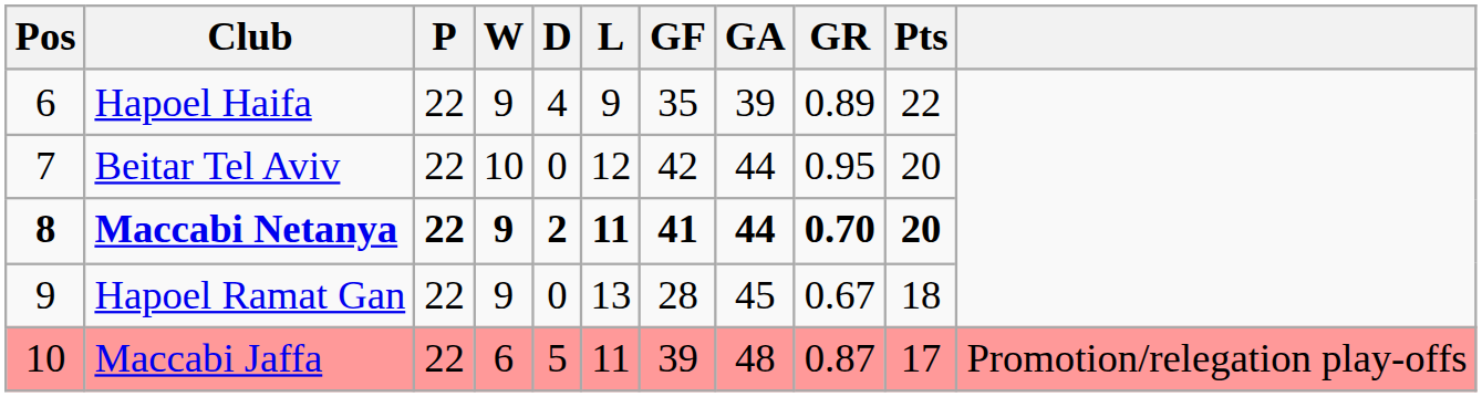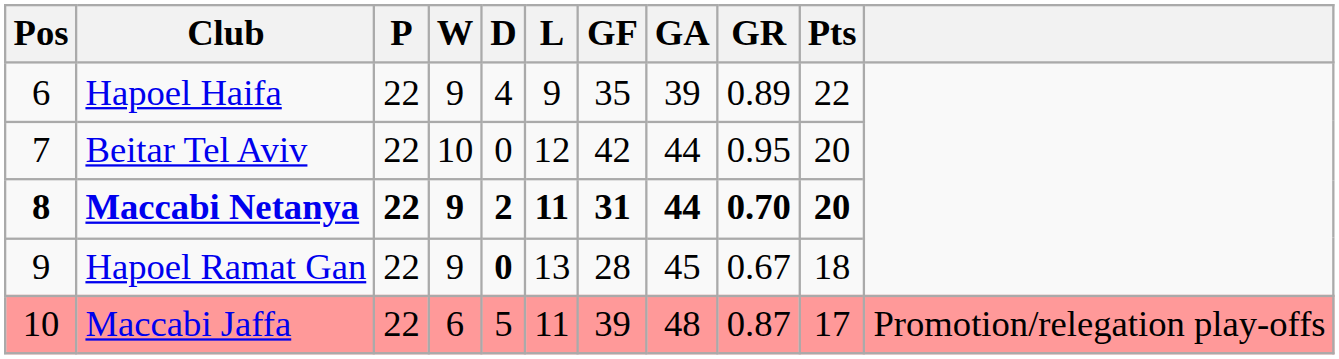 <table class="wikitable" style="text-align:center">
 <tr>
 <th>Pos</th>
 <th>Club</th>
 <th>P</th>
 <th>W</th>
 <th>D</th>
 <th>L</th>
 <th>GF</th>
 <th>GA</th>
 <th>GR</th>
 <th>Pts</th>
 <th></th>
 </tr>
 <tr>
 <td>6</td>
 <td align=left><a href='#'>Hapoel Haifa</a></td>
 <td>22</td>
 <td>9</td>
 <td>4</td>
 <td>9</td>
 <td>35</td>
 <td>39</td>
 <td>0.89</td>
 <td>22</td>
 <td rowspan=4></td>
 </tr>
 <tr>
 <td>7</td>
 <td align=left><a href='#'>Beitar Tel Aviv</a></td>
 <td>22</td>
 <td>10</td>
 <td>0</td>
 <td>12</td>
 <td>42</td>
 <td>44</td>
 <td>0.95</td>
 <td>20</td>
 </tr>
 <tr>
 <td><strong>8</strong></td>
 <td align=left><strong><a href='#'>Maccabi Netanya</a></strong></td>
 <td><strong>22</strong></td>
 <td><strong>9</strong></td>
 <td><strong>2</strong></td>
 <td><strong>11</strong></td>
-<td><strong>41</strong></td>
+<td><strong>31</strong></td>
 <td><strong>44</strong></td>
 <td><strong>0.70</strong></td>
 <td><strong>20</strong></td>
 </tr>
 <tr>
 <td>9</td>
 <td align=left><a href='#'>Hapoel Ramat Gan</a></td>
 <td>22</td>
 <td>9</td>
-<td>0</td>
+<td><strong>0</strong></td>
 <td>13</td>
 <td>28</td>
 <td>45</td>
 <td>0.67</td>
 <td>18</td>
 </tr>
 <tr bgcolor=#ff9999>
 <td>10</td>
 <td align=left><a href='#'>Maccabi Jaffa</a></td>
 <td>22</td>
 <td>6</td>
 <td>5</td>
 <td>11</td>
 <td>39</td>
 <td>48</td>
 <td>0.87</td>
 <td>17</td>
 <td>Promotion/relegation play-offs</td>
 </tr>
 </table>
